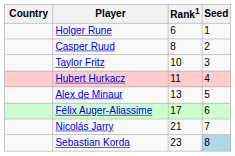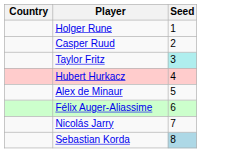 <table class="sortable wikitable">
 <tr>
 <th width="70">Country</th>
 <th width="175">Player</th>
-<th>Rank<sup>1</sup></th>
 <th>Seed</th>
 </tr>
 <tr>
 <td></td>
 <td><a href='#'>Holger Rune</a></td>
-<td>6</td>
 <td>1</td>
 </tr>
 <tr>
 <td></td>
 <td><a href='#'>Casper Ruud</a></td>
-<td>8</td>
 <td>2</td>
 </tr>
 <tr>
 <td></td>
 <td><a href='#'>Taylor Fritz</a></td>
-<td>10</td>
-<td>3</td>
+<td style="background: paleturquoise;">3</td>
 </tr>
 <tr bgcolor=#fcc>
 <td></td>
 <td><a href='#'>Hubert Hurkacz</a></td>
-<td>11</td>
 <td>4</td>
 </tr>
 <tr>
 <td></td>
 <td><a href='#'>Alex de Minaur</a></td>
-<td>13</td>
 <td>5</td>
 </tr>
 <tr bgcolor=#cfc>
 <td></td>
 <td><a href='#'>Félix Auger-Aliassime</a></td>
-<td>17</td>
 <td>6</td>
 </tr>
 <tr>
 <td></td>
 <td><a href='#'>Nicolás Jarry</a></td>
-<td>21</td>
 <td>7</td>
 </tr>
 <tr>
 <td></td>
 <td><a href='#'>Sebastian Korda</a></td>
-<td>23</td>
 <td style="background: lightblue;">8</td>
 </tr>
 </table>
